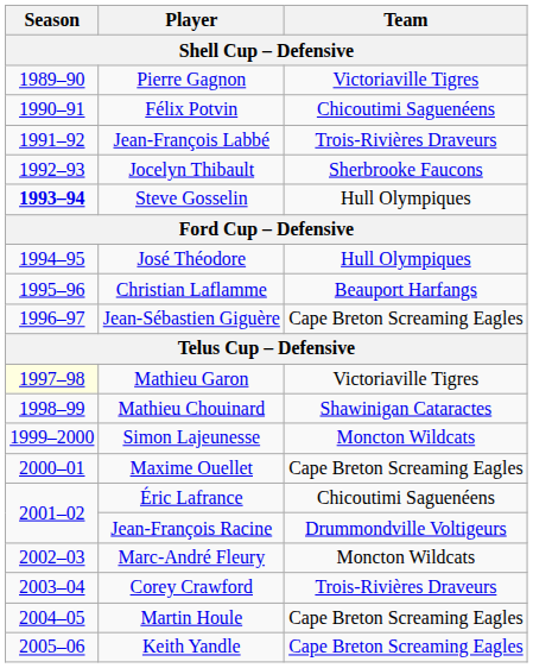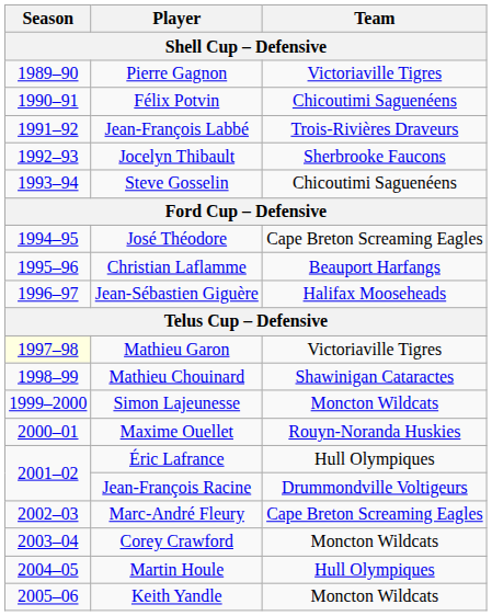 <table class="wikitable" style="text-align:center">
 <tr>
 <th>Season</th>
 <th>Player</th>
 <th>Team</th>
 </tr>
 <tr>
 <th colspan="3">Shell Cup – Defensive</th>
 </tr>
 <tr>
 <td><a href='#'>1989–90</a></td>
 <td><a href='#'>Pierre Gagnon</a></td>
 <td><a href='#'>Victoriaville Tigres</a></td>
 </tr>
 <tr>
 <td><a href='#'>1990–91</a></td>
 <td><a href='#'>Félix Potvin</a></td>
 <td><a href='#'>Chicoutimi Saguenéens</a></td>
 </tr>
 <tr>
 <td><a href='#'>1991–92</a></td>
 <td><a href='#'>Jean-François Labbé</a></td>
 <td><a href='#'>Trois-Rivières Draveurs</a></td>
 </tr>
 <tr>
 <td><a href='#'>1992–93</a></td>
 <td><a href='#'>Jocelyn Thibault</a></td>
 <td><a href='#'>Sherbrooke Faucons</a></td>
 </tr>
 <tr>
-<td><strong><a href='#'>1993–94</a></strong></td>
+<td><a href='#'>1993–94</a></td>
 <td><a href='#'>Steve Gosselin</a></td>
-<td>Hull Olympiques</td>
+<td>Chicoutimi Saguenéens</td>
 </tr>
 <tr>
 <th colspan="3">Ford Cup – Defensive</th>
 </tr>
 <tr>
 <td><a href='#'>1994–95</a></td>
 <td><a href='#'>José Théodore</a></td>
-<td><a href='#'>Hull Olympiques</a></td>
+<td>Cape Breton Screaming Eagles</td>
 </tr>
 <tr>
 <td><a href='#'>1995–96</a></td>
 <td><a href='#'>Christian Laflamme</a></td>
 <td><a href='#'>Beauport Harfangs</a></td>
 </tr>
 <tr>
 <td><a href='#'>1996–97</a></td>
 <td><a href='#'>Jean-Sébastien Giguère</a></td>
-<td>Cape Breton Screaming Eagles</td>
+<td><a href='#'>Halifax Mooseheads</a></td>
 </tr>
 <tr>
 <th colspan="3">Telus Cup – Defensive</th>
 </tr>
 <tr>
 <td style="background: lightyellow;"><a href='#'>1997–98</a></td>
 <td><a href='#'>Mathieu Garon</a></td>
 <td>Victoriaville Tigres</td>
 </tr>
 <tr>
 <td><a href='#'>1998–99</a></td>
 <td><a href='#'>Mathieu Chouinard</a></td>
 <td><a href='#'>Shawinigan Cataractes</a></td>
 </tr>
 <tr>
 <td><a href='#'>1999–2000</a></td>
 <td><a href='#'>Simon Lajeunesse</a></td>
 <td><a href='#'>Moncton Wildcats</a></td>
 </tr>
 <tr>
 <td><a href='#'>2000–01</a></td>
 <td><a href='#'>Maxime Ouellet</a></td>
-<td>Cape Breton Screaming Eagles</td>
+<td><a href='#'>Rouyn-Noranda Huskies</a></td>
 </tr>
 <tr>
 <td rowspan="2"><a href='#'>2001–02</a></td>
 <td><a href='#'>Éric Lafrance</a></td>
-<td>Chicoutimi Saguenéens</td>
+<td>Hull Olympiques</td>
 </tr>
 <tr>
 <td><a href='#'>Jean-François Racine</a></td>
 <td><a href='#'>Drummondville Voltigeurs</a></td>
 </tr>
 <tr>
 <td><a href='#'>2002–03</a></td>
 <td><a href='#'>Marc-André Fleury</a></td>
-<td>Moncton Wildcats</td>
+<td><a href='#'>Cape Breton Screaming Eagles</a></td>
 </tr>
 <tr>
 <td><a href='#'>2003–04</a></td>
 <td><a href='#'>Corey Crawford</a></td>
-<td><a href='#'>Trois-Rivières Draveurs</a></td>
+<td>Moncton Wildcats</td>
 </tr>
 <tr>
 <td><a href='#'>2004–05</a></td>
 <td><a href='#'>Martin Houle</a></td>
-<td>Cape Breton Screaming Eagles</td>
+<td><a href='#'>Hull Olympiques</a></td>
 </tr>
 <tr>
 <td><a href='#'>2005–06</a></td>
 <td><a href='#'>Keith Yandle</a></td>
-<td><a href='#'>Cape Breton Screaming Eagles</a></td>
+<td>Moncton Wildcats</td>
 </tr>
 </table>
